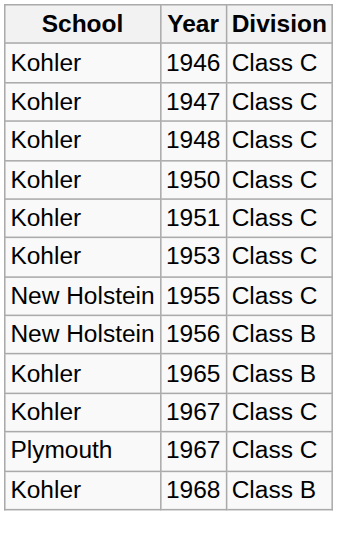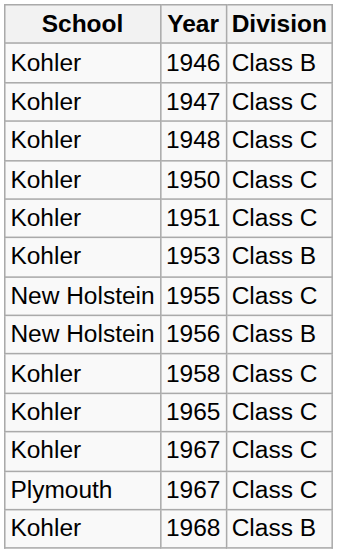 <table class="wikitable">
 <tr>
 <th>School</th>
 <th>Year</th>
 <th>Division</th>
 </tr>
 <tr>
 <td>Kohler</td>
 <td>1946</td>
-<td>Class C</td>
+<td>Class B</td>
 </tr>
 <tr>
 <td>Kohler</td>
 <td>1947</td>
 <td>Class C</td>
 </tr>
 <tr>
 <td>Kohler</td>
 <td>1948</td>
 <td>Class C</td>
 </tr>
 <tr>
 <td>Kohler</td>
 <td>1950</td>
 <td>Class C</td>
 </tr>
 <tr>
 <td>Kohler</td>
 <td>1951</td>
 <td>Class C</td>
 </tr>
 <tr>
 <td>Kohler</td>
 <td>1953</td>
-<td>Class C</td>
+<td>Class B</td>
 </tr>
 <tr>
 <td>New Holstein</td>
 <td>1955</td>
 <td>Class C</td>
 </tr>
 <tr>
 <td>New Holstein</td>
 <td>1956</td>
 <td>Class B</td>
 </tr>
 <tr>
 <td>Kohler</td>
+<td>1958</td>
+<td>Class C</td>
+</tr>
+<tr>
+<td>Kohler</td>
 <td>1965</td>
-<td>Class B</td>
+<td>Class C</td>
 </tr>
 <tr>
 <td>Kohler</td>
 <td>1967</td>
 <td>Class C</td>
 </tr>
 <tr>
 <td>Plymouth</td>
 <td>1967</td>
 <td>Class C</td>
 </tr>
 <tr>
 <td>Kohler</td>
 <td>1968</td>
 <td>Class B</td>
 </tr>
 </table>
